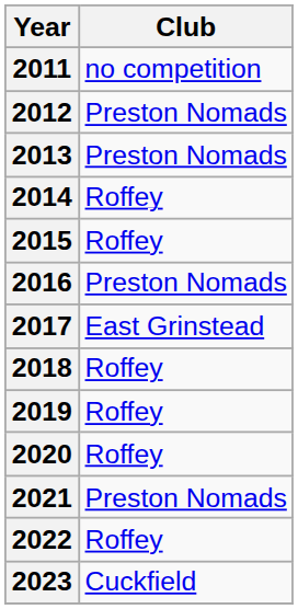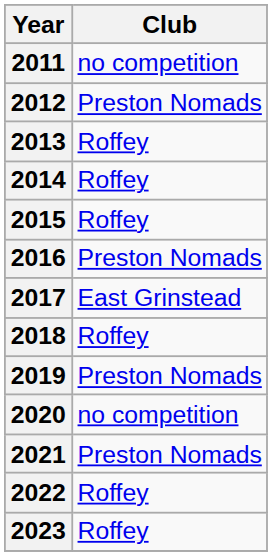 <table class="wikitable" style="font-size:85%">
 <tr>
 <th>Year</th>
 <th>Club</th>
 </tr>
 <tr>
 <th scope="row">2011</th>
 <td><a href='#'>no competition</a></td>
 </tr>
 <tr>
 <th scope="row">2012</th>
 <td><a href='#'>Preston Nomads</a></td>
 </tr>
 <tr>
 <th scope="row">2013</th>
-<td><a href='#'>Preston Nomads</a></td>
+<td><a href='#'>Roffey</a></td>
 </tr>
 <tr>
 <th scope="row">2014</th>
 <td><a href='#'>Roffey</a></td>
 </tr>
 <tr>
 <th scope="row">2015</th>
 <td><a href='#'>Roffey</a></td>
 </tr>
 <tr>
 <th scope="row">2016</th>
 <td><a href='#'>Preston Nomads</a></td>
 </tr>
 <tr>
 <th scope="row">2017</th>
 <td><a href='#'>East Grinstead</a></td>
 </tr>
 <tr>
 <th scope="row">2018</th>
 <td><a href='#'>Roffey</a></td>
 </tr>
 <tr>
 <th scope="row">2019</th>
-<td><a href='#'>Roffey</a></td>
+<td><a href='#'>Preston Nomads</a></td>
 </tr>
 <tr>
 <th scope="row">2020</th>
-<td><a href='#'>Roffey</a></td>
+<td><a href='#'>no competition</a></td>
 </tr>
 <tr>
 <th scope="row">2021</th>
 <td><a href='#'>Preston Nomads</a></td>
 </tr>
 <tr>
 <th scope="row">2022</th>
 <td><a href='#'>Roffey</a></td>
 </tr>
 <tr>
 <th scope="row">2023</th>
-<td><a href='#'>Cuckfield</a></td>
+<td><a href='#'>Roffey</a></td>
 </tr>
 <tr>
 </tr>
 </table>
